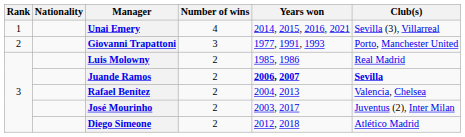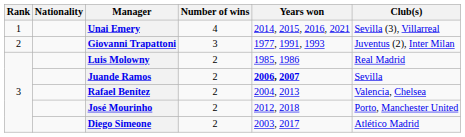 <table class="wikitable plainrowheaders" style="text-align:center;">
 <tr>
 <th scope=col>Rank</th>
 <th scope=col>Nationality</th>
 <th scope=col>Manager</th>
 <th scope=col>Number of wins</th>
 <th scope=col>Years won</th>
 <th scope=col>Club(s)</th>
 </tr>
 <tr>
 <td>1</td>
 <td></td>
 <th scope=row style="text-align:left;"><a href='#'>Unai Emery</a></th>
 <td>4</td>
 <td style="text-align:left;"><a href='#'>2014</a>, <a href='#'>2015</a>, <a href='#'>2016</a>, <a href='#'>2021</a></td>
 <td style="text-align:left;"><a href='#'>Sevilla</a> (3), <a href='#'>Villarreal</a></td>
 </tr>
 <tr>
 <td rowspan=1>2</td>
 <td></td>
 <th scope=row style="text-align:left;"><a href='#'>Giovanni Trapattoni</a></th>
 <td>3</td>
 <td style="text-align:left;"><a href='#'>1977</a>, <a href='#'>1991</a>, <a href='#'>1993</a></td>
-<td style="text-align:left;"><a href='#'>Porto</a>, <a href='#'>Manchester United</a></td>
+<td style="text-align:left;"><a href='#'>Juventus</a> (2), <a href='#'>Inter Milan</a></td>
 </tr>
 <tr>
 <td rowspan=5>3</td>
 <td></td>
 <th scope=row style="text-align:left;"><a href='#'>Luis Molowny</a></th>
 <td>2</td>
 <td style="text-align:left;"><a href='#'>1985</a>, <a href='#'>1986</a></td>
 <td style="text-align:left;"><a href='#'>Real Madrid</a></td>
 </tr>
 <tr>
 <td></td>
 <th scope=row style="text-align:left;"><a href='#'>Juande Ramos</a></th>
 <td>2</td>
 <td style="text-align:left;"><strong><a href='#'>2006</a>, <a href='#'>2007</a></strong></td>
-<td style="text-align:left;"><strong><a href='#'>Sevilla</a></strong></td>
+<td style="text-align:left;"><a href='#'>Sevilla</a></td>
 </tr>
 <tr>
 <td></td>
 <th scope=row style="text-align:left;"><a href='#'>Rafael Benítez</a></th>
 <td>2</td>
 <td style="text-align:left;"><a href='#'>2004</a>, <a href='#'>2013</a></td>
 <td style="text-align:left;"><a href='#'>Valencia</a>, <a href='#'>Chelsea</a></td>
 </tr>
 <tr>
 <td></td>
 <th scope=row style="text-align:left;"><a href='#'>José Mourinho</a></th>
 <td>2</td>
-<td style="text-align:left;"><a href='#'>2003</a>, <a href='#'>2017</a></td>
-<td style="text-align:left;"><a href='#'>Juventus</a> (2), <a href='#'>Inter Milan</a></td>
+<td style="text-align:left;"><a href='#'>2012</a>, <a href='#'>2018</a></td>
+<td style="text-align:left;"><a href='#'>Porto</a>, <a href='#'>Manchester United</a></td>
 </tr>
 <tr>
 <td></td>
 <th scope=row style="text-align:left;"><a href='#'>Diego Simeone</a></th>
 <td>2</td>
-<td style="text-align:left;"><a href='#'>2012</a>, <a href='#'>2018</a></td>
+<td style="text-align:left;"><a href='#'>2003</a>, <a href='#'>2017</a></td>
 <td style="text-align:left;"><a href='#'>Atlético Madrid</a></td>
 </tr>
 </table>
